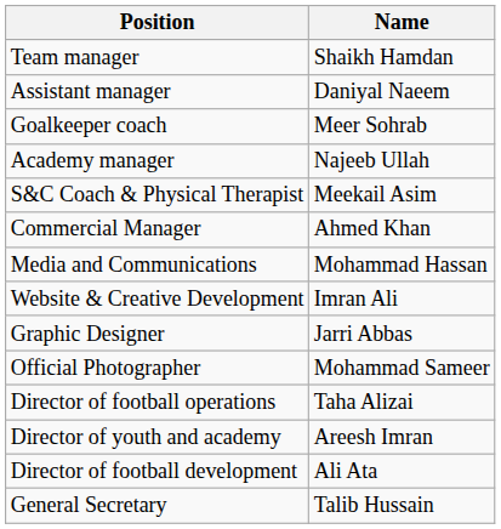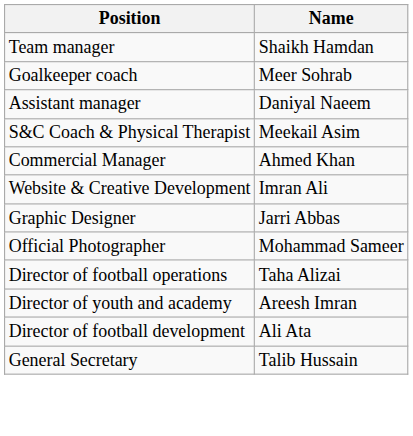 <table class="wikitable">
 <tr>
 <th>Position</th>
 <th>Name</th>
 </tr>
 <tr>
 <td>Team manager</td>
 <td> Shaikh Hamdan</td>
 </tr>
 <tr>
-<td>Assistant manager</td>
-<td> Daniyal Naeem</td>
-</tr>
-<tr>
 <td>Goalkeeper coach</td>
 <td> Meer Sohrab</td>
 </tr>
 <tr>
-<td>Academy manager</td>
-<td> Najeeb Ullah</td>
+<td>Assistant manager</td>
+<td> Daniyal Naeem</td>
 </tr>
 <tr>
 <td>S&C Coach & Physical Therapist</td>
 <td> Meekail Asim</td>
 </tr>
 <tr>
 <td>Commercial Manager</td>
 <td> Ahmed Khan</td>
-</tr>
-<tr>
-<td>Media and Communications</td>
-<td> Mohammad Hassan</td>
 </tr>
 <tr>
 <td>Website & Creative Development</td>
 <td> Imran Ali</td>
 </tr>
 <tr>
 <td>Graphic Designer</td>
 <td> Jarri Abbas</td>
 </tr>
 <tr>
 <td>Official Photographer</td>
 <td> Mohammad Sameer</td>
 </tr>
 <tr>
 <td>Director of football operations</td>
 <td> Taha Alizai</td>
 </tr>
 <tr>
 <td>Director of youth and academy</td>
 <td> Areesh Imran</td>
 </tr>
 <tr>
 <td>Director of football development</td>
 <td> Ali Ata</td>
 </tr>
 <tr>
 <td>General Secretary</td>
 <td> Talib Hussain</td>
 </tr>
 </table>
